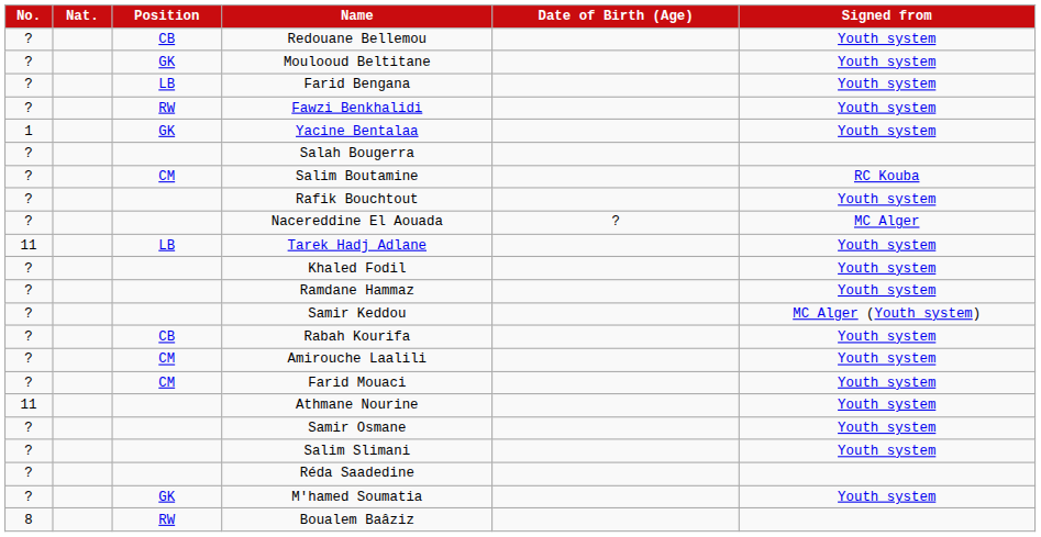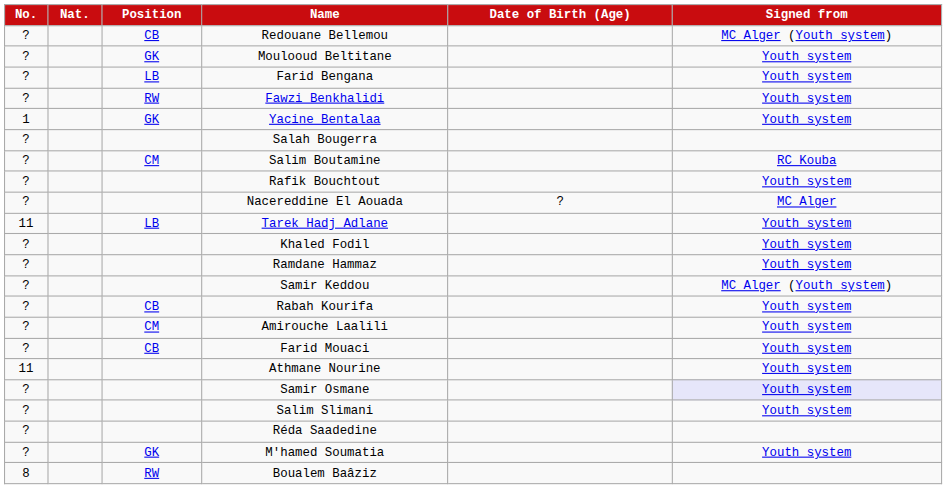 <table class="wikitable" style="text-align:center; font-size:90%; width:70%">
 <tr>
 <th style="background:#c90c0f; color:white; text-align:center;">No.</th>
 <th style="background:#c90c0f; color:white; text-align:center;">Nat.</th>
 <th style="background:#c90c0f; color:white; text-align:center;">Position</th>
 <th style="background:#c90c0f; color:white; text-align:center;">Name</th>
 <th style="background:#c90c0f; color:white; text-align:center;">Date of Birth (Age)</th>
 <th style="background:#c90c0f; color:white; text-align:center;">Signed from</th>
 </tr>
 <tr>
 <td>?</td>
 <td></td>
 <td><a href='#'>CB</a></td>
 <td>Redouane Bellemou</td>
 <td></td>
-<td><a href='#'>Youth system</a></td>
+<td> <a href='#'>MC Alger</a> (<a href='#'>Youth system</a>)</td>
 </tr>
 <tr>
 <td>?</td>
 <td></td>
 <td><a href='#'>GK</a></td>
 <td>Moulooud Beltitane</td>
 <td></td>
 <td><a href='#'>Youth system</a></td>
 </tr>
 <tr>
 <td>?</td>
 <td></td>
 <td><a href='#'>LB</a></td>
 <td>Farid Bengana</td>
 <td></td>
 <td><a href='#'>Youth system</a></td>
 </tr>
 <tr>
 <td>?</td>
 <td></td>
 <td><a href='#'>RW</a></td>
 <td><a href='#'>Fawzi Benkhalidi</a></td>
 <td></td>
 <td><a href='#'>Youth system</a></td>
 </tr>
 <tr>
 <td>1</td>
 <td></td>
 <td><a href='#'>GK</a></td>
 <td><a href='#'>Yacine Bentalaa</a></td>
 <td></td>
 <td><a href='#'>Youth system</a></td>
 </tr>
 <tr>
 <td>?</td>
 <td></td>
 <td></td>
 <td>Salah Bougerra</td>
 <td></td>
 <td></td>
 </tr>
 <tr>
 <td>?</td>
 <td></td>
 <td><a href='#'>CM</a></td>
 <td>Salim Boutamine</td>
 <td></td>
 <td> <a href='#'>RC Kouba</a></td>
 </tr>
 <tr>
 <td>?</td>
 <td></td>
 <td></td>
 <td>Rafik Bouchtout</td>
 <td></td>
 <td><a href='#'>Youth system</a></td>
 </tr>
 <tr>
 <td>?</td>
 <td></td>
 <td></td>
 <td>Nacereddine El Aouada</td>
 <td>?</td>
 <td> <a href='#'>MC Alger</a></td>
 </tr>
 <tr>
 <td>11</td>
 <td></td>
 <td><a href='#'>LB</a></td>
 <td><a href='#'>Tarek Hadj Adlane</a></td>
 <td></td>
 <td><a href='#'>Youth system</a></td>
 </tr>
 <tr>
 <td>?</td>
 <td></td>
 <td></td>
 <td>Khaled Fodil</td>
 <td></td>
 <td><a href='#'>Youth system</a></td>
 </tr>
 <tr>
 <td>?</td>
 <td></td>
 <td></td>
 <td>Ramdane Hammaz</td>
 <td></td>
 <td><a href='#'>Youth system</a></td>
 </tr>
 <tr>
 <td>?</td>
 <td></td>
 <td></td>
 <td>Samir Keddou</td>
 <td></td>
 <td> <a href='#'>MC Alger</a> (<a href='#'>Youth system</a>)</td>
 </tr>
 <tr>
 <td>?</td>
 <td></td>
 <td><a href='#'>CB</a></td>
 <td>Rabah Kourifa</td>
 <td></td>
 <td><a href='#'>Youth system</a></td>
 </tr>
 <tr>
 <td>?</td>
 <td></td>
 <td><a href='#'>CM</a></td>
 <td>Amirouche Laalili</td>
 <td></td>
 <td><a href='#'>Youth system</a></td>
 </tr>
 <tr>
 <td>?</td>
 <td></td>
-<td><a href='#'>CM</a></td>
+<td><a href='#'>CB</a></td>
 <td>Farid Mouaci</td>
 <td></td>
 <td><a href='#'>Youth system</a></td>
 </tr>
 <tr>
 <td>11</td>
 <td></td>
 <td></td>
 <td>Athmane Nourine</td>
 <td></td>
 <td><a href='#'>Youth system</a></td>
 </tr>
 <tr>
 <td>?</td>
 <td></td>
 <td></td>
 <td>Samir Osmane</td>
 <td></td>
-<td><a href='#'>Youth system</a></td>
+<td style="background: lavender;"><a href='#'>Youth system</a></td>
 </tr>
 <tr>
 <td>?</td>
 <td></td>
 <td></td>
 <td>Salim Slimani</td>
 <td></td>
 <td><a href='#'>Youth system</a></td>
 </tr>
 <tr>
 <td>?</td>
 <td></td>
 <td></td>
 <td>Réda Saadedine</td>
 <td></td>
 <td></td>
 </tr>
 <tr>
 <td>?</td>
 <td></td>
 <td><a href='#'>GK</a></td>
 <td>M'hamed Soumatia</td>
 <td></td>
 <td><a href='#'>Youth system</a></td>
 </tr>
 <tr>
 <td>8</td>
 <td></td>
 <td><a href='#'>RW</a></td>
 <td>Boualem Baâziz</td>
 <td></td>
 <td></td>
 </tr>
 </table>
